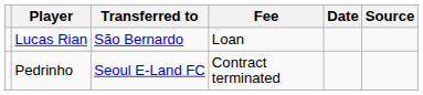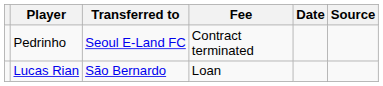 <table class="wikitable plainrowheaders sortable">
 <tr>
 <th></th>
 <th scope="col">Player</th>
 <th>Transferred to</th>
 <th style="width: 120px;">Fee</th>
 <th scope="col">Date</th>
 <th scope="col">Source</th>
 </tr>
 <tr>
 <td align="center"></td>
+<td> Pedrinho</td>
+<td> <a href='#'>Seoul E-Land FC</a></td>
+<td>Contract terminated</td>
+<td></td>
+<td></td>
+</tr>
+<tr>
+<td align="center"></td>
 <td> <a href='#'>Lucas Rian</a></td>
 <td> <a href='#'>São Bernardo</a></td>
 <td>Loan</td>
 <td></td>
 <td></td>
 </tr>
-<tr>
-<td align="center"></td>
-<td> Pedrinho</td>
-<td> <a href='#'>Seoul E-Land FC</a></td>
-<td>Contract terminated</td>
-<td></td>
-<td></td>
-</tr>
 </table>
